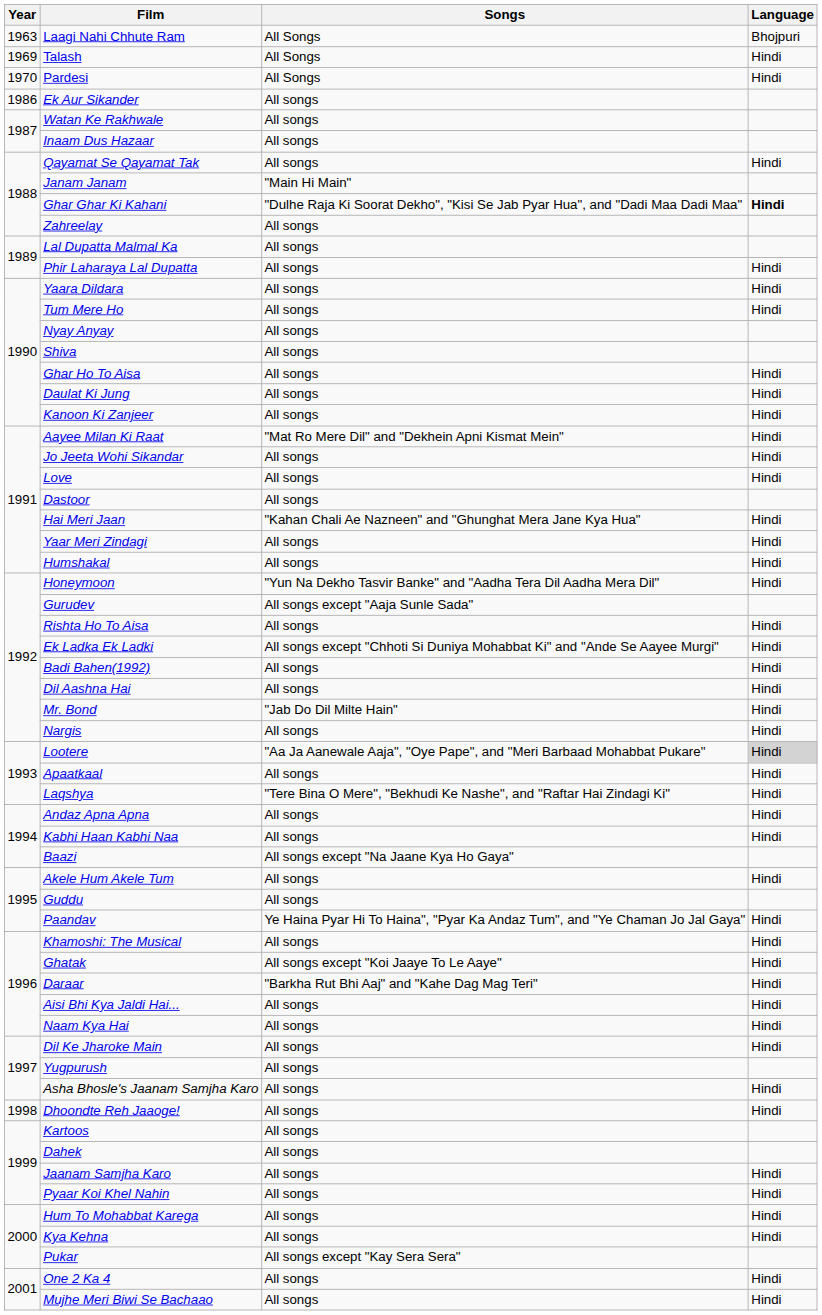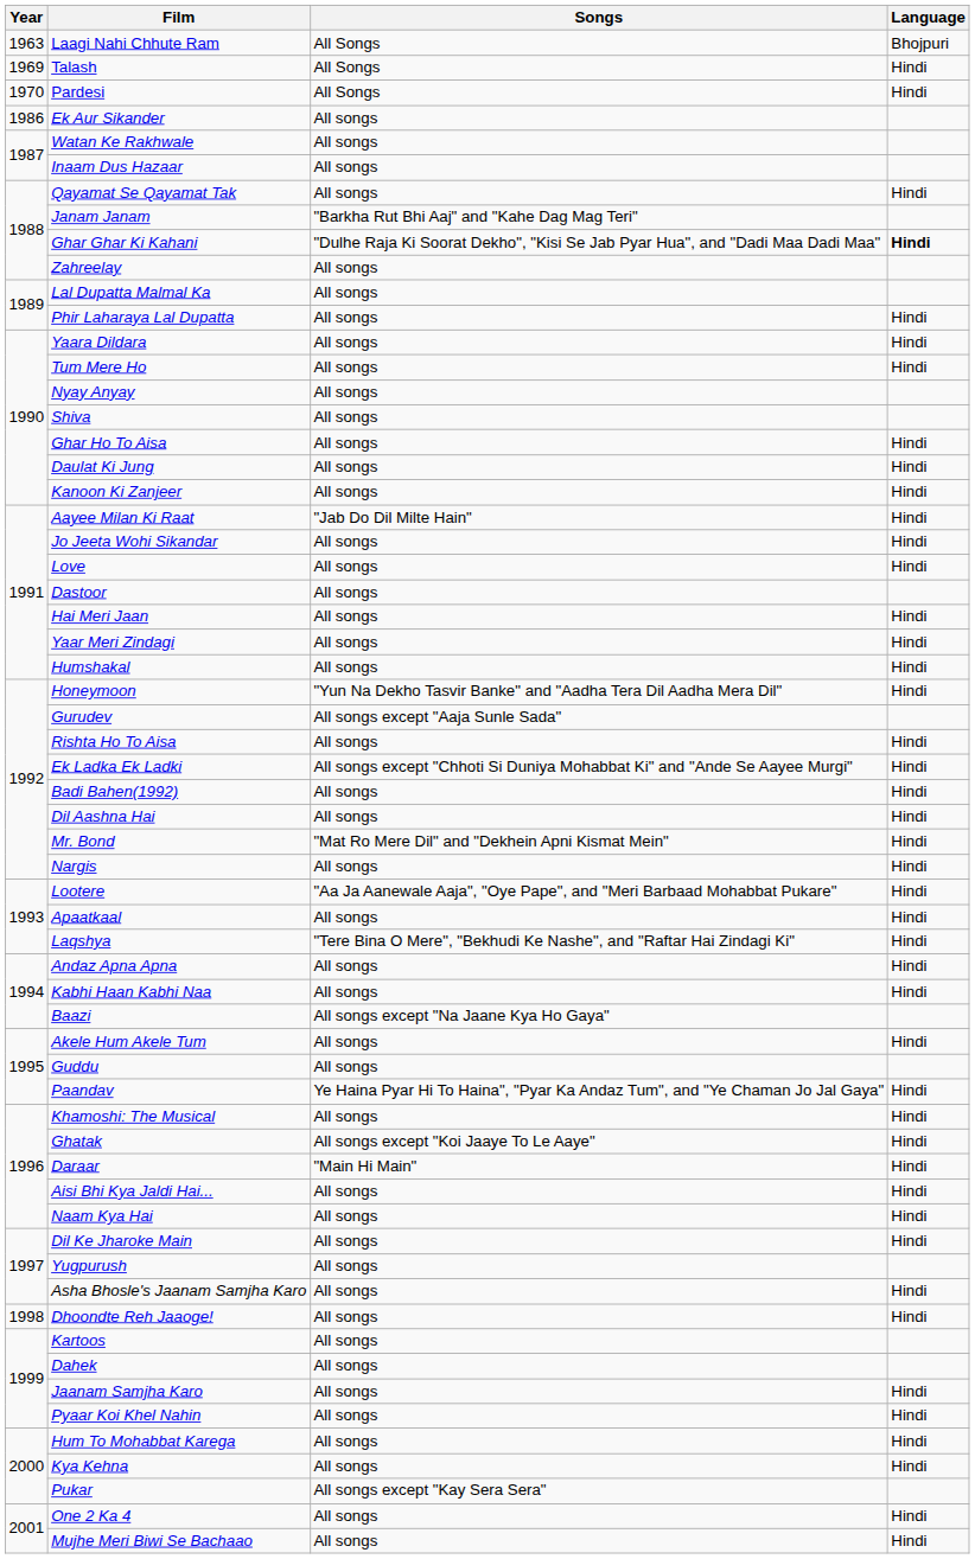 <table class="wikitable sortable">
 <tr>
 <th>Year</th>
 <th>Film</th>
 <th>Songs</th>
 <th>Language</th>
 </tr>
 <tr>
 <td>1963</td>
 <td><a href='#'>Laagi Nahi Chhute Ram</a></td>
 <td>All Songs</td>
 <td>Bhojpuri</td>
 </tr>
 <tr>
 <td>1969</td>
 <td><a href='#'>Talash</a></td>
 <td>All Songs</td>
 <td>Hindi</td>
 </tr>
 <tr>
 <td>1970</td>
 <td><a href='#'>Pardesi</a></td>
 <td>All Songs</td>
 <td>Hindi</td>
 </tr>
 <tr>
 <td>1986</td>
 <td><em><a href='#'>Ek Aur Sikander</a></em></td>
 <td>All songs</td>
 <td></td>
 </tr>
 <tr>
 <td rowspan=2>1987</td>
 <td><em><a href='#'>Watan Ke Rakhwale</a></em></td>
 <td>All songs</td>
 <td></td>
 </tr>
 <tr>
 <td><em><a href='#'>Inaam Dus Hazaar</a></em></td>
 <td>All songs</td>
 <td></td>
 </tr>
 <tr>
 <td rowspan=4>1988</td>
 <td><em><a href='#'>Qayamat Se Qayamat Tak</a></em></td>
 <td>All songs</td>
 <td>Hindi</td>
 </tr>
 <tr>
 <td><em><a href='#'>Janam Janam</a> </em></td>
-<td>"Main Hi Main"</td>
+<td>"Barkha Rut Bhi Aaj" and "Kahe Dag Mag Teri"</td>
 <td></td>
 </tr>
 <tr>
 <td><em><a href='#'>Ghar Ghar Ki Kahani</a></em></td>
 <td>"Dulhe Raja Ki Soorat Dekho", "Kisi Se Jab Pyar Hua", and "Dadi Maa Dadi Maa"</td>
 <td><strong>Hindi</strong></td>
 </tr>
 <tr>
 <td><em><a href='#'>Zahreelay</a></em></td>
 <td>All songs</td>
 <td></td>
 </tr>
 <tr>
 <td rowspan="2">1989</td>
 <td><em><a href='#'>Lal Dupatta Malmal Ka</a></em></td>
 <td>All songs</td>
 <td></td>
 </tr>
 <tr>
 <td><em><a href='#'>Phir Laharaya Lal Dupatta</a></em></td>
 <td>All songs</td>
 <td>Hindi</td>
 </tr>
 <tr>
 <td rowspan=7>1990</td>
 <td><em><a href='#'>Yaara Dildara</a></em></td>
 <td>All songs</td>
 <td>Hindi</td>
 </tr>
 <tr>
 <td><em><a href='#'>Tum Mere Ho</a></em></td>
 <td>All songs</td>
 <td>Hindi</td>
 </tr>
 <tr>
 <td><em><a href='#'>Nyay Anyay</a></em></td>
 <td>All songs</td>
 <td></td>
 </tr>
 <tr>
 <td><em><a href='#'>Shiva</a></em></td>
 <td>All songs</td>
 <td></td>
 </tr>
 <tr>
 <td><em><a href='#'>Ghar Ho To Aisa</a></em></td>
 <td>All songs</td>
 <td>Hindi</td>
 </tr>
 <tr>
 <td><em><a href='#'>Daulat Ki Jung</a></em></td>
 <td>All songs</td>
 <td>Hindi</td>
 </tr>
 <tr>
 <td><em><a href='#'>Kanoon Ki Zanjeer</a></em></td>
 <td>All songs</td>
 <td>Hindi</td>
 </tr>
 <tr>
 <td rowspan=7>1991</td>
 <td><em><a href='#'>Aayee Milan Ki Raat</a></em></td>
-<td>"Mat Ro Mere Dil" and "Dekhein Apni Kismat Mein"</td>
+<td>"Jab Do Dil Milte Hain"</td>
 <td>Hindi</td>
 </tr>
 <tr>
 <td><em><a href='#'>Jo Jeeta Wohi Sikandar</a></em></td>
 <td>All songs</td>
 <td>Hindi</td>
 </tr>
 <tr>
 <td><em><a href='#'>Love</a></em></td>
 <td>All songs</td>
 <td>Hindi</td>
 </tr>
 <tr>
 <td><em><a href='#'>Dastoor</a></em></td>
 <td>All songs</td>
 <td></td>
 </tr>
 <tr>
 <td><em><a href='#'>Hai Meri Jaan</a></em></td>
-<td>"Kahan Chali Ae Nazneen" and "Ghunghat Mera Jane Kya Hua"</td>
+<td>All songs</td>
 <td>Hindi</td>
 </tr>
 <tr>
 <td><em><a href='#'>Yaar Meri Zindagi</a></em></td>
 <td>All songs</td>
 <td>Hindi</td>
 </tr>
 <tr>
 <td><em><a href='#'>Humshakal</a></em></td>
 <td>All songs</td>
 <td>Hindi</td>
 </tr>
 <tr>
 <td rowspan=8>1992</td>
 <td><em><a href='#'>Honeymoon</a></em></td>
 <td>"Yun Na Dekho Tasvir Banke" and "Aadha Tera Dil Aadha Mera Dil"</td>
 <td>Hindi</td>
 </tr>
 <tr>
 <td><em><a href='#'>Gurudev</a></em></td>
 <td>All songs except "Aaja Sunle Sada"</td>
 <td></td>
 </tr>
 <tr>
 <td><em><a href='#'>Rishta Ho To Aisa</a></em></td>
 <td>All songs</td>
 <td>Hindi</td>
 </tr>
 <tr>
 <td><em><a href='#'>Ek Ladka Ek Ladki</a></em></td>
 <td>All songs except "Chhoti Si Duniya Mohabbat Ki" and "Ande Se Aayee Murgi"</td>
 <td>Hindi</td>
 </tr>
 <tr>
 <td><em><a href='#'>Badi Bahen(1992)</a></em></td>
 <td>All songs</td>
 <td>Hindi</td>
 </tr>
 <tr>
 <td><em><a href='#'>Dil Aashna Hai</a></em></td>
 <td>All songs</td>
 <td>Hindi</td>
 </tr>
 <tr>
 <td><em><a href='#'>Mr. Bond</a></em></td>
-<td>"Jab Do Dil Milte Hain"</td>
+<td>"Mat Ro Mere Dil" and "Dekhein Apni Kismat Mein"</td>
 <td>Hindi</td>
 </tr>
 <tr>
 <td><em><a href='#'>Nargis</a></em></td>
 <td>All songs</td>
 <td>Hindi</td>
 </tr>
 <tr>
 <td rowspan=3>1993</td>
 <td><em><a href='#'>Lootere</a></em></td>
 <td>"Aa Ja Aanewale Aaja", "Oye Pape", and "Meri Barbaad Mohabbat Pukare"</td>
-<td style="background: lightgrey;">Hindi</td>
+<td>Hindi</td>
 </tr>
 <tr>
 <td><em><a href='#'>Apaatkaal</a></em></td>
 <td>All songs</td>
 <td>Hindi</td>
 </tr>
 <tr>
 <td><em><a href='#'>Laqshya</a></em></td>
 <td>"Tere Bina O Mere", "Bekhudi Ke Nashe", and "Raftar Hai Zindagi Ki"</td>
 <td>Hindi</td>
 </tr>
 <tr>
 <td rowspan=3>1994</td>
 <td><em><a href='#'>Andaz Apna Apna</a></em></td>
 <td>All songs</td>
 <td>Hindi</td>
 </tr>
 <tr>
 <td><em><a href='#'>Kabhi Haan Kabhi Naa</a></em></td>
 <td>All songs</td>
 <td>Hindi</td>
 </tr>
 <tr>
 <td><em><a href='#'>Baazi</a></em></td>
 <td>All songs except "Na Jaane Kya Ho Gaya"</td>
 <td></td>
 </tr>
 <tr>
 <td rowspan=3>1995</td>
 <td><em><a href='#'>Akele Hum Akele Tum</a></em></td>
 <td>All songs</td>
 <td>Hindi</td>
 </tr>
 <tr>
 <td><em><a href='#'>Guddu</a></em></td>
 <td>All songs</td>
 <td></td>
 </tr>
 <tr>
 <td><em><a href='#'>Paandav</a></em></td>
 <td>Ye Haina Pyar Hi To Haina", "Pyar Ka Andaz Tum", and "Ye Chaman Jo Jal Gaya"</td>
 <td>Hindi</td>
 </tr>
 <tr>
 <td rowspan=5>1996</td>
 <td><em><a href='#'>Khamoshi: The Musical</a></em></td>
 <td>All songs</td>
 <td>Hindi</td>
 </tr>
 <tr>
 <td><em><a href='#'>Ghatak</a></em></td>
 <td>All songs except "Koi Jaaye To Le Aaye"</td>
 <td>Hindi</td>
 </tr>
 <tr>
 <td><em><a href='#'>Daraar</a></em></td>
-<td>"Barkha Rut Bhi Aaj" and "Kahe Dag Mag Teri"</td>
+<td>"Main Hi Main"</td>
 <td>Hindi</td>
 </tr>
 <tr>
 <td><em><a href='#'>Aisi Bhi Kya Jaldi Hai...</a></em></td>
 <td>All songs</td>
 <td>Hindi</td>
 </tr>
 <tr>
 <td><em><a href='#'>Naam Kya Hai</a></em></td>
 <td>All songs</td>
 <td>Hindi</td>
 </tr>
 <tr>
 <td rowspan=3>1997</td>
 <td><em><a href='#'>Dil Ke Jharoke Main</a></em></td>
 <td>All songs</td>
 <td>Hindi</td>
 </tr>
 <tr>
 <td><em><a href='#'>Yugpurush</a></em></td>
 <td>All songs</td>
 <td></td>
 </tr>
 <tr>
 <td><em>Asha Bhosle's Jaanam Samjha Karo</em></td>
 <td>All songs</td>
 <td>Hindi</td>
 </tr>
 <tr>
 <td>1998</td>
 <td><em><a href='#'>Dhoondte Reh Jaaoge!</a></em></td>
 <td>All songs</td>
 <td>Hindi</td>
 </tr>
 <tr>
 <td rowspan=4>1999</td>
 <td><em><a href='#'>Kartoos</a></em></td>
 <td>All songs</td>
 <td></td>
 </tr>
 <tr>
 <td><em><a href='#'>Dahek</a></em></td>
 <td>All songs</td>
 <td></td>
 </tr>
 <tr>
 <td><em><a href='#'>Jaanam Samjha Karo</a></em></td>
 <td>All songs</td>
 <td>Hindi</td>
 </tr>
 <tr>
 <td><em><a href='#'>Pyaar Koi Khel Nahin</a></em></td>
 <td>All songs</td>
 <td>Hindi</td>
 </tr>
 <tr>
 <td rowspan = 3>2000</td>
 <td><em><a href='#'>Hum To Mohabbat Karega</a></em></td>
 <td>All songs</td>
 <td>Hindi</td>
 </tr>
 <tr>
 <td><em><a href='#'>Kya Kehna</a></em></td>
 <td>All songs</td>
 <td>Hindi</td>
 </tr>
 <tr>
 <td><em><a href='#'>Pukar</a></em></td>
 <td>All songs except "Kay Sera Sera"</td>
 <td></td>
 </tr>
 <tr>
 <td rowspan=2>2001</td>
 <td><em><a href='#'>One 2 Ka 4</a></em></td>
 <td>All songs</td>
 <td>Hindi</td>
 </tr>
 <tr>
 <td><em><a href='#'>Mujhe Meri Biwi Se Bachaao</a></em></td>
 <td>All songs</td>
 <td>Hindi</td>
 </tr>
 </table>
